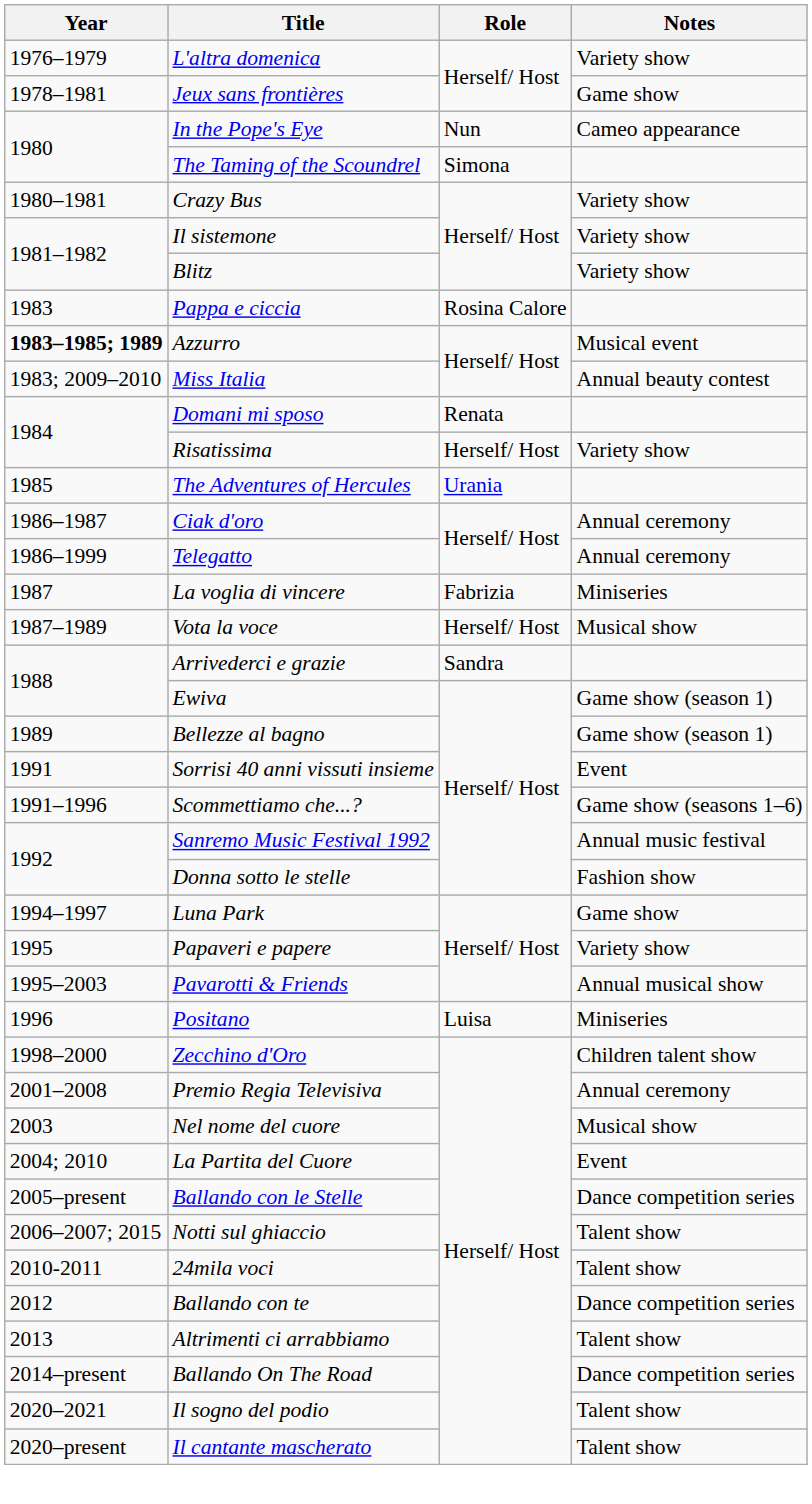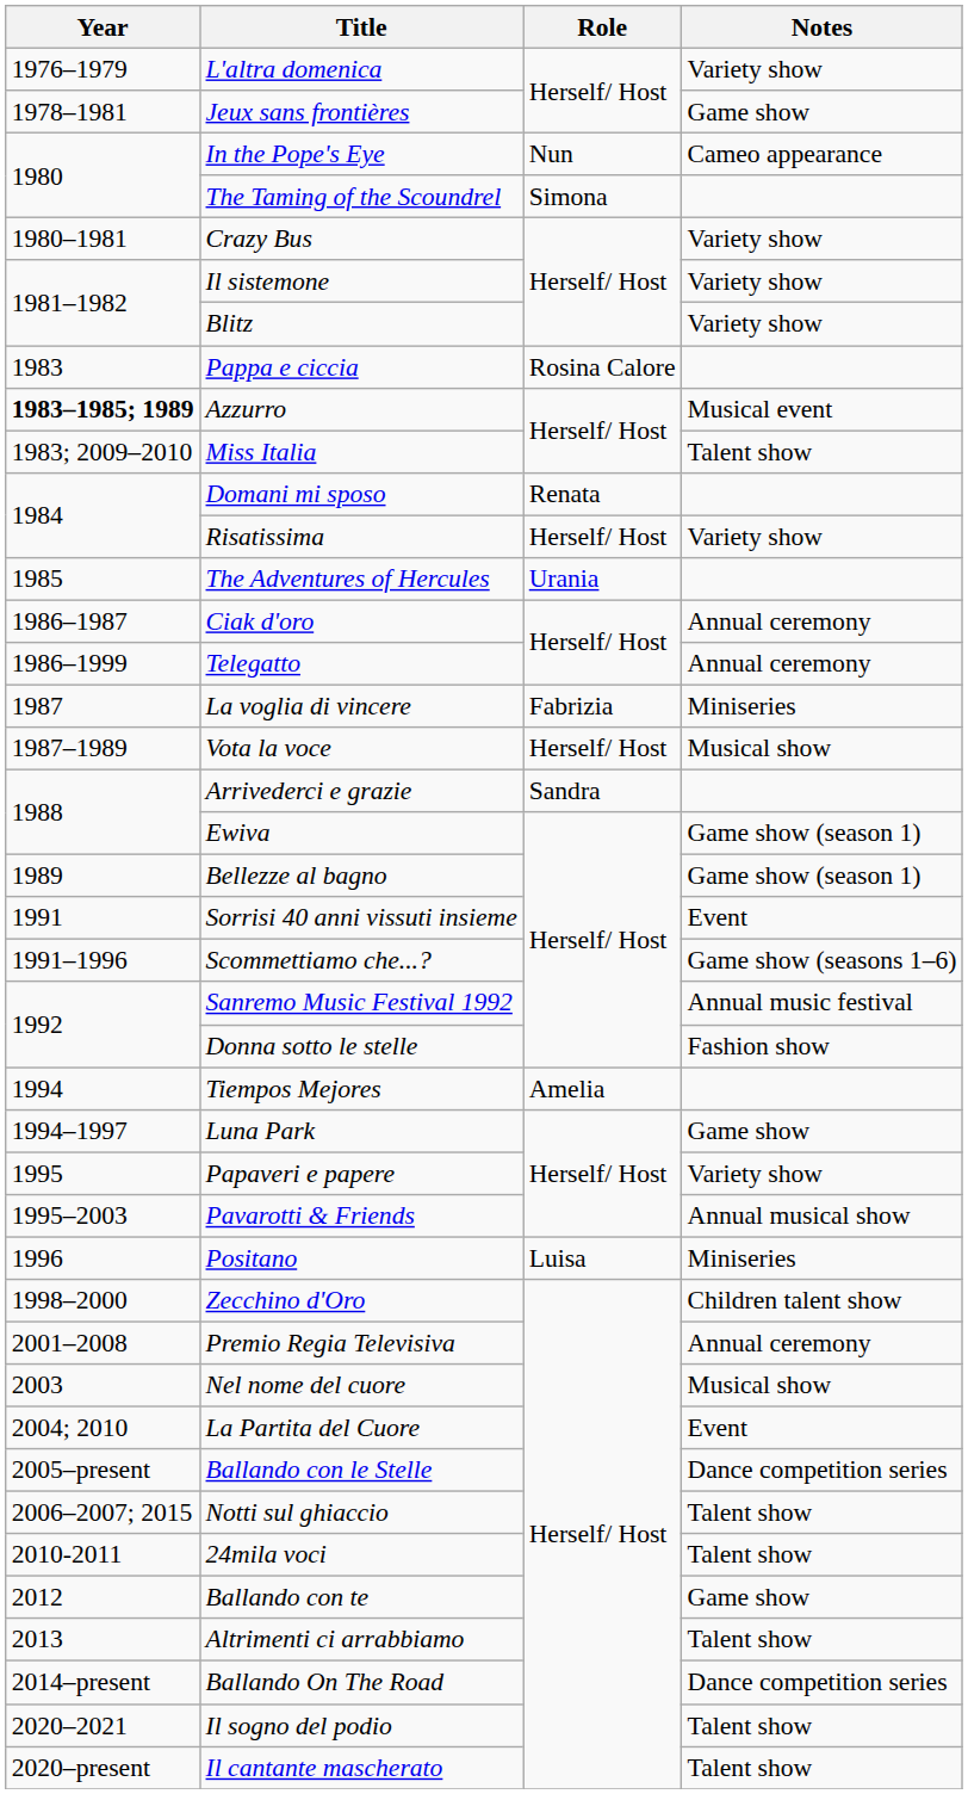 <table class="wikitable" style="font-size: 95%;">
 <tr>
 <th>Year</th>
 <th>Title</th>
 <th>Role</th>
 <th>Notes</th>
 </tr>
 <tr>
 <td>1976–1979</td>
 <td><em><a href='#'>L'altra domenica</a></em></td>
 <td rowspan="2">Herself/ Host</td>
 <td>Variety show</td>
 </tr>
 <tr>
 <td>1978–1981</td>
 <td><em><a href='#'>Jeux sans frontières</a></em></td>
 <td>Game show</td>
 </tr>
 <tr>
 <td rowspan="2">1980</td>
 <td><em><a href='#'>In the Pope's Eye</a></em></td>
 <td>Nun</td>
 <td>Cameo appearance</td>
 </tr>
 <tr>
 <td><em><a href='#'>The Taming of the Scoundrel</a></em></td>
 <td>Simona</td>
 <td></td>
 </tr>
 <tr>
 <td>1980–1981</td>
 <td><em>Crazy Bus</em></td>
 <td rowspan="3">Herself/ Host</td>
 <td>Variety show</td>
 </tr>
 <tr>
 <td rowspan="2">1981–1982</td>
 <td><em>Il sistemone</em></td>
 <td>Variety show</td>
 </tr>
 <tr>
 <td><em>Blitz</em></td>
 <td>Variety show</td>
 </tr>
 <tr>
 <td>1983</td>
 <td><em><a href='#'>Pappa e ciccia</a></em></td>
 <td>Rosina Calore</td>
 <td></td>
 </tr>
 <tr>
 <td><strong>1983–1985; 1989</strong></td>
 <td><em>Azzurro</em></td>
 <td rowspan="2">Herself/ Host</td>
 <td>Musical event</td>
 </tr>
 <tr>
 <td>1983; 2009–2010</td>
 <td><em><a href='#'>Miss Italia</a></em></td>
-<td>Annual beauty contest</td>
+<td>Talent show</td>
 </tr>
 <tr>
 <td rowspan="2">1984</td>
 <td><em><a href='#'>Domani mi sposo</a></em></td>
 <td>Renata</td>
 <td></td>
 </tr>
 <tr>
 <td><em>Risatissima</em></td>
 <td>Herself/ Host</td>
 <td>Variety show</td>
 </tr>
 <tr>
 <td>1985</td>
 <td><em><a href='#'>The Adventures of Hercules</a></em></td>
 <td><a href='#'>Urania</a></td>
 <td></td>
 </tr>
 <tr>
 <td>1986–1987</td>
 <td><em><a href='#'>Ciak d'oro</a></em></td>
 <td rowspan="2">Herself/ Host</td>
 <td>Annual ceremony</td>
 </tr>
 <tr>
 <td>1986–1999</td>
 <td><em><a href='#'>Telegatto</a></em></td>
 <td>Annual ceremony</td>
 </tr>
 <tr>
 <td>1987</td>
 <td><em>La voglia di vincere</em></td>
 <td>Fabrizia</td>
 <td>Miniseries</td>
 </tr>
 <tr>
 <td>1987–1989</td>
 <td><em>Vota la voce</em></td>
 <td>Herself/ Host</td>
 <td>Musical show</td>
 </tr>
 <tr>
 <td rowspan="2">1988</td>
 <td><em>Arrivederci e grazie</em></td>
 <td>Sandra</td>
 <td></td>
 </tr>
 <tr>
 <td><em>Ewiva</em></td>
 <td rowspan="6">Herself/ Host</td>
 <td>Game show (season 1)</td>
 </tr>
 <tr>
 <td>1989</td>
 <td><em>Bellezze al bagno</em></td>
 <td>Game show (season 1)</td>
 </tr>
 <tr>
 <td>1991</td>
 <td><em>Sorrisi 40 anni vissuti insieme</em></td>
 <td>Event</td>
 </tr>
 <tr>
 <td>1991–1996</td>
 <td><em>Scommettiamo che...?</em></td>
 <td>Game show (seasons 1–6)</td>
 </tr>
 <tr>
 <td rowspan="2">1992</td>
 <td><em><a href='#'>Sanremo Music Festival 1992</a></em></td>
 <td>Annual music festival</td>
 </tr>
 <tr>
 <td><em>Donna sotto le stelle</em></td>
 <td>Fashion show</td>
 </tr>
 <tr>
+<td>1994</td>
+<td><em>Tiempos Mejores</em></td>
+<td>Amelia</td>
+<td></td>
+</tr>
+<tr>
 <td>1994–1997</td>
 <td><em>Luna Park</em></td>
 <td rowspan="3">Herself/ Host</td>
 <td>Game show</td>
 </tr>
 <tr>
 <td>1995</td>
 <td><em>Papaveri e papere</em></td>
 <td>Variety show</td>
 </tr>
 <tr>
 <td>1995–2003</td>
 <td><em><a href='#'>Pavarotti & Friends</a></em></td>
 <td>Annual musical show</td>
 </tr>
 <tr>
 <td>1996</td>
 <td><em><a href='#'>Positano</a></em></td>
 <td>Luisa</td>
 <td>Miniseries</td>
 </tr>
 <tr>
 <td>1998–2000</td>
 <td><em><a href='#'>Zecchino d'Oro</a></em></td>
 <td rowspan="12">Herself/ Host</td>
 <td>Children talent show</td>
 </tr>
 <tr>
 <td>2001–2008</td>
 <td><em>Premio Regia Televisiva</em></td>
 <td>Annual ceremony</td>
 </tr>
 <tr>
 <td>2003</td>
 <td><em>Nel nome del cuore</em></td>
 <td>Musical show</td>
 </tr>
 <tr>
 <td>2004; 2010</td>
 <td><em>La Partita del Cuore</em></td>
 <td>Event</td>
 </tr>
 <tr>
 <td>2005–present</td>
 <td><em><a href='#'>Ballando con le Stelle</a></em></td>
 <td>Dance competition series</td>
 </tr>
 <tr>
 <td>2006–2007; 2015</td>
 <td><em>Notti sul ghiaccio</em></td>
 <td>Talent show</td>
 </tr>
 <tr>
 <td>2010-2011</td>
 <td><em>24mila voci</em></td>
 <td>Talent show</td>
 </tr>
 <tr>
 <td>2012</td>
 <td><em>Ballando con te</em></td>
-<td>Dance competition series</td>
+<td>Game show</td>
 </tr>
 <tr>
 <td>2013</td>
 <td><em>Altrimenti ci arrabbiamo</em></td>
 <td>Talent show</td>
 </tr>
 <tr>
 <td>2014–present</td>
 <td><em>Ballando On The Road</em></td>
 <td>Dance competition series</td>
 </tr>
 <tr>
 <td>2020–2021</td>
 <td><em>Il sogno del podio</em></td>
 <td>Talent show</td>
 </tr>
 <tr>
 <td>2020–present</td>
 <td><em><a href='#'>Il cantante mascherato</a></em></td>
 <td>Talent show</td>
 </tr>
 </table>
